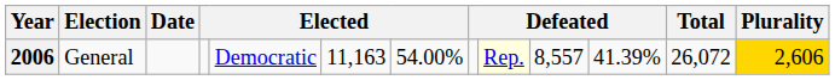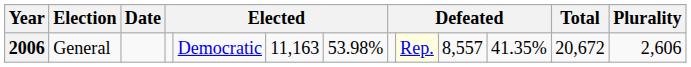 <table class="wikitable">
 <tr>
 <th>Year</th>
 <th>Election</th>
 <th>Date</th>
 <th colspan="4">Elected</th>
 <th colspan="4">Defeated</th>
 <th>Total</th>
 <th>Plurality</th>
 </tr>
 <tr>
 <th>2006</th>
 <td valign="top">General</td>
 <td valign="top"></td>
 <td valign="top"></td>
 <td valign="top" ><a href='#'>Democratic</a></td>
 <td valign="top" align="right">11,163</td>
-<td valign="top" align="right">54.00%</td>
+<td valign="top" align="right">53.98%</td>
 <td valign="top"></td>
 <td valign="top"  style="background: lightyellow;"><a href='#'>Rep.</a></td>
 <td valign="top" align="right">8,557</td>
-<td valign="top" align="right">41.39%</td>
-<td valign="top" align="right">26,072</td>
-<td valign="top" align="right" style="background: gold;">2,606</td>
+<td valign="top" align="right">41.35%</td>
+<td valign="top" align="right">20,672</td>
+<td valign="top" align="right">2,606</td>
 </tr>
 </table>
